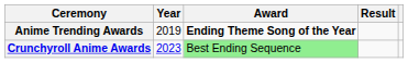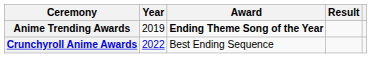 <table class="wikitable sortable plainrowheaders">
 <tr>
 <th scope="col">Ceremony</th>
 <th scope="col">Year</th>
 <th scope="col">Award</th>
 <th scope="col">Result</th>
 <th scope="col" class="unsortable"></th>
 </tr>
 <tr>
 <th scope="row">Anime Trending Awards</th>
 <td style="text-align:center;">2019</td>
 <td><strong>Ending Theme Song of the Year</strong></td>
 <td></td>
 <td style="text-align:center;"></td>
 </tr>
 <tr>
 <th scope="row" rowspan="2"><a href='#'>Crunchyroll Anime Awards</a></th>
-<td style="text-align:center;"><a href='#'>2023</a></td>
-<td style="background: lightgreen;">Best Ending Sequence</td>
+<td style="text-align:center;"><a href='#'>2022</a></td>
+<td>Best Ending Sequence</td>
 <td></td>
 <td style="text-align:center;"></td>
 </tr>
 </table>
